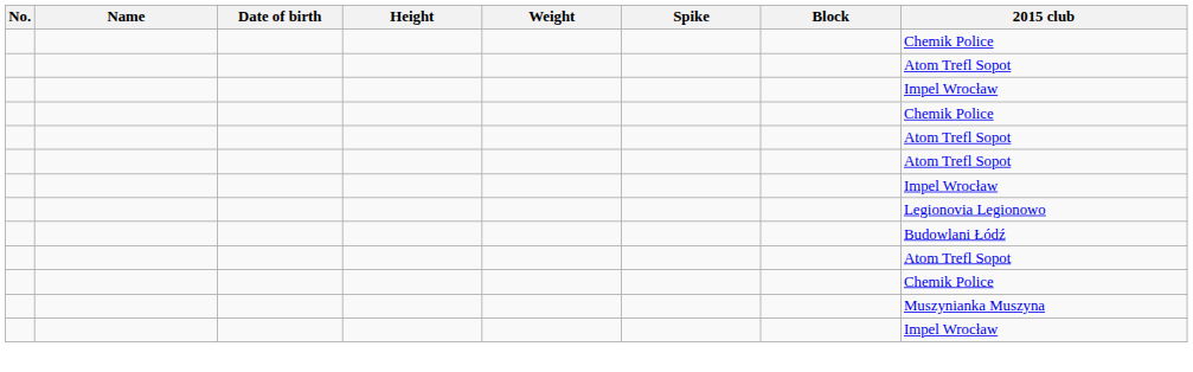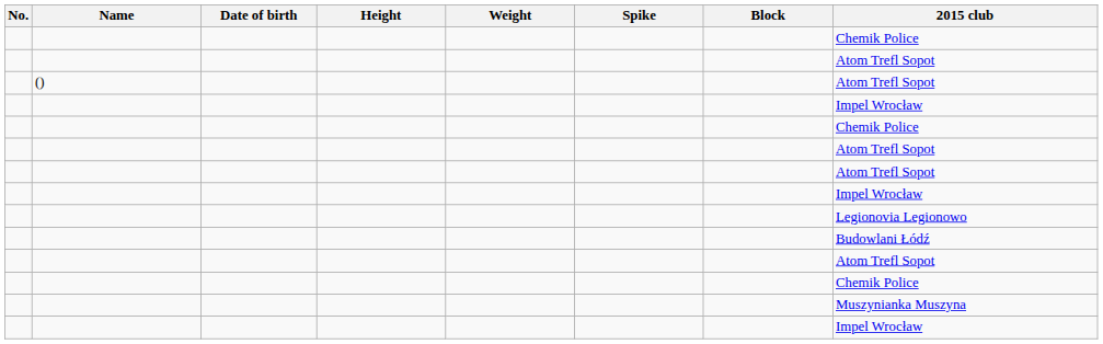 <table class="wikitable sortable" style="font-size:100%; text-align:center;">
 <tr>
 <th>No.</th>
 <th style="width:12em">Name</th>
 <th style="width:8em">Date of birth</th>
 <th style="width:9em">Height</th>
 <th style="width:9em">Weight</th>
 <th style="width:9em">Spike</th>
 <th style="width:9em">Block</th>
 <th style="width:19em">2015 club</th>
 </tr>
 <tr>
 <td></td>
 <td align=left></td>
 <td align=right></td>
 <td></td>
 <td></td>
 <td></td>
 <td></td>
 <td align=left> <a href='#'>Chemik Police</a></td>
 </tr>
 <tr>
 <td></td>
 <td align=left></td>
+<td align=right></td>
+<td></td>
+<td></td>
+<td></td>
+<td></td>
+<td align=left> <a href='#'>Atom Trefl Sopot</a></td>
+</tr>
+<tr>
+<td></td>
+<td align=left> ()</td>
 <td align=right></td>
 <td></td>
 <td></td>
 <td></td>
 <td></td>
 <td align=left> <a href='#'>Atom Trefl Sopot</a></td>
 </tr>
 <tr>
 <td></td>
 <td align=left></td>
 <td align=right></td>
 <td></td>
 <td></td>
 <td></td>
 <td></td>
 <td align=left> <a href='#'>Impel Wrocław</a></td>
 </tr>
 <tr>
 <td></td>
 <td align=left></td>
 <td align=right></td>
 <td></td>
 <td></td>
 <td></td>
 <td></td>
 <td align=left> <a href='#'>Chemik Police</a></td>
 </tr>
 <tr>
 <td></td>
 <td align=left></td>
 <td align=right></td>
 <td></td>
 <td></td>
 <td></td>
 <td></td>
 <td align=left> <a href='#'>Atom Trefl Sopot</a></td>
 </tr>
 <tr>
 <td></td>
 <td align=left></td>
 <td align=right></td>
 <td></td>
 <td></td>
 <td></td>
 <td></td>
 <td align=left> <a href='#'>Atom Trefl Sopot</a></td>
 </tr>
 <tr>
 <td></td>
 <td align=left></td>
 <td align=right></td>
 <td></td>
 <td></td>
 <td></td>
 <td></td>
 <td align=left> <a href='#'>Impel Wrocław</a></td>
 </tr>
 <tr>
 <td></td>
 <td align=left></td>
 <td align=right></td>
 <td></td>
 <td></td>
 <td></td>
 <td></td>
 <td align=left> <a href='#'>Legionovia Legionowo</a></td>
 </tr>
 <tr>
 <td></td>
 <td align=left></td>
 <td align=right></td>
 <td></td>
 <td></td>
 <td></td>
 <td></td>
 <td align=left> <a href='#'>Budowlani Łódź</a></td>
 </tr>
 <tr>
 <td></td>
 <td align=left></td>
 <td align=right></td>
 <td></td>
 <td></td>
 <td></td>
 <td></td>
 <td align=left> <a href='#'>Atom Trefl Sopot</a></td>
 </tr>
 <tr>
 <td></td>
 <td align=left></td>
 <td align=right></td>
 <td></td>
 <td></td>
 <td></td>
 <td></td>
 <td align=left> <a href='#'>Chemik Police</a></td>
 </tr>
 <tr>
 <td></td>
 <td align=left></td>
 <td align=right></td>
 <td></td>
 <td></td>
 <td></td>
 <td></td>
 <td align=left> <a href='#'>Muszynianka Muszyna</a></td>
 </tr>
 <tr>
 <td></td>
 <td align=left></td>
 <td align=right></td>
 <td></td>
 <td></td>
 <td></td>
 <td></td>
 <td align=left> <a href='#'>Impel Wrocław</a></td>
 </tr>
 </table>
